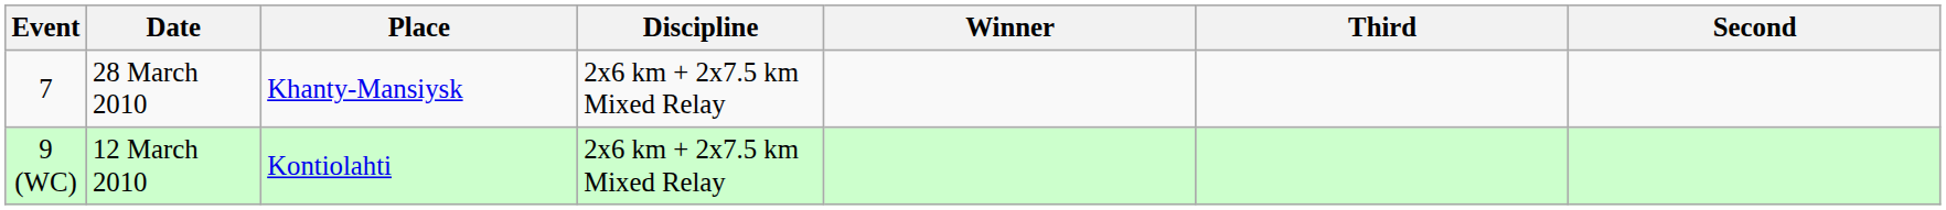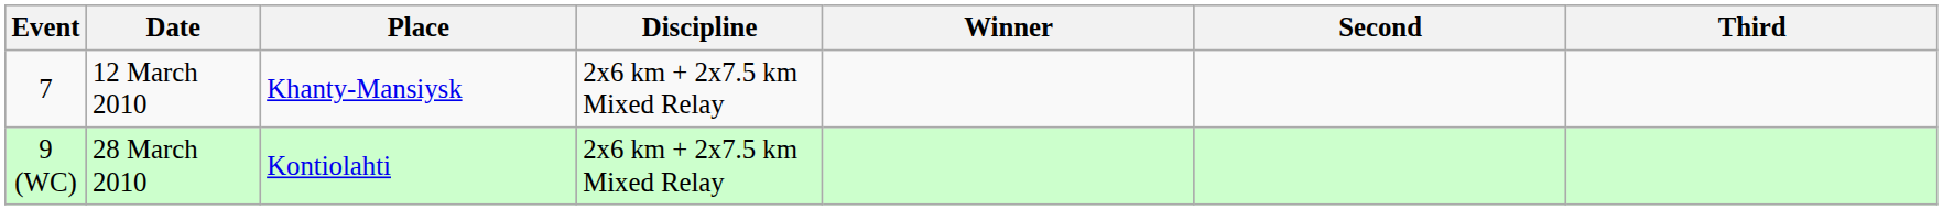 <table class="wikitable" style="font-size:95%;">
 <tr>
 <th width="30">Event</th>
 <th width="90">Date</th>
 <th width="169">Place</th>
 <th width="130">Discipline</th>
 <th width="200">Winner</th>
+<th width="200">Second</th>
 <th width="200">Third</th>
-<th width="200">Second</th>
 </tr>
 <tr>
 <td align=center>7</td>
-<td>28 March 2010</td>
+<td>12 March 2010</td>
 <td> <a href='#'>Khanty-Mansiysk</a></td>
 <td>2x6 km + 2x7.5 km <br> Mixed Relay</td>
 <td></td>
 <td></td>
 <td></td>
 </tr>
 <tr style="background:#CCFFCC">
 <td align=center>9 (WC)</td>
-<td>12 March 2010</td>
+<td>28 March 2010</td>
 <td> <a href='#'>Kontiolahti</a></td>
 <td>2x6 km + 2x7.5 km <br> Mixed Relay</td>
 <td></td>
 <td></td>
 <td></td>
 </tr>
 </table>
